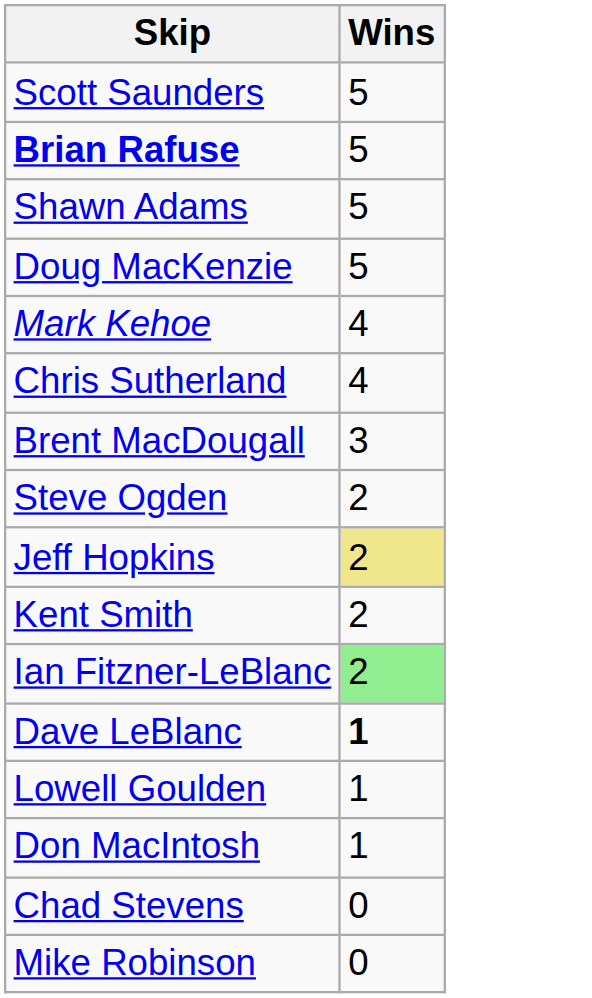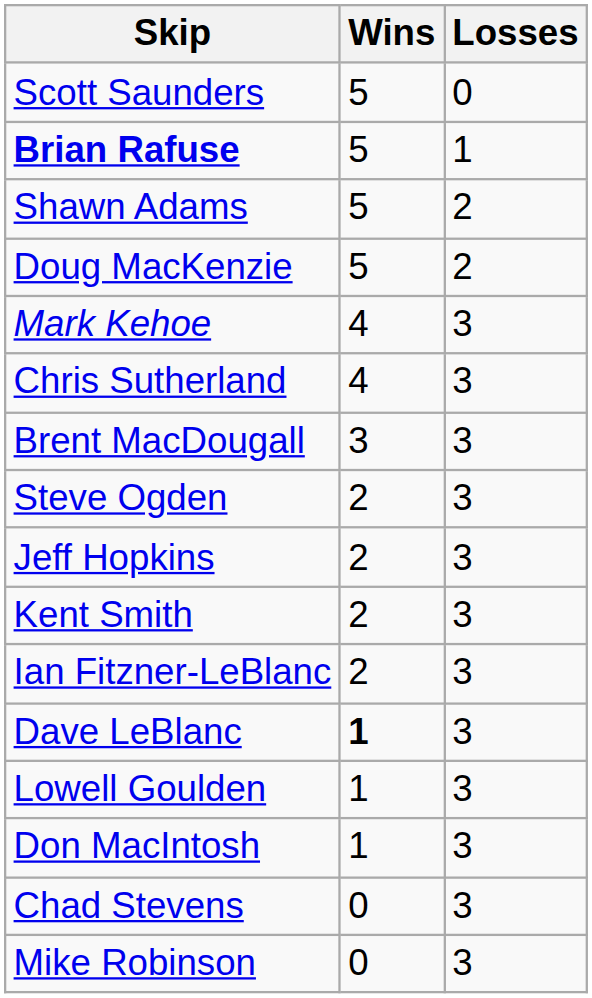 <table class="wikitable">
 <tr>
 <th>Skip</th>
 <th>Wins</th>
+<th>Losses</th>
 </tr>
 <tr>
 <td><a href='#'>Scott Saunders</a></td>
 <td>5</td>
+<td>0</td>
 </tr>
 <tr>
 <td><strong><a href='#'>Brian Rafuse</a></strong></td>
 <td>5</td>
+<td>1</td>
 </tr>
 <tr>
 <td><a href='#'>Shawn Adams</a></td>
 <td>5</td>
+<td>2</td>
 </tr>
 <tr>
 <td><a href='#'>Doug MacKenzie</a></td>
 <td>5</td>
+<td>2</td>
 </tr>
 <tr>
 <td><em><a href='#'>Mark Kehoe</a></em></td>
 <td>4</td>
+<td>3</td>
 </tr>
 <tr>
 <td><a href='#'>Chris Sutherland</a></td>
 <td>4</td>
+<td>3</td>
 </tr>
 <tr>
 <td><a href='#'>Brent MacDougall</a></td>
+<td>3</td>
 <td>3</td>
 </tr>
 <tr>
 <td><a href='#'>Steve Ogden</a></td>
 <td>2</td>
+<td>3</td>
 </tr>
 <tr>
 <td><a href='#'>Jeff Hopkins</a></td>
-<td style="background: khaki;">2</td>
+<td>2</td>
+<td>3</td>
 </tr>
 <tr>
 <td><a href='#'>Kent Smith</a></td>
 <td>2</td>
+<td>3</td>
 </tr>
 <tr>
 <td><a href='#'>Ian Fitzner-LeBlanc</a></td>
-<td style="background: lightgreen;">2</td>
+<td>2</td>
+<td>3</td>
 </tr>
 <tr>
 <td><a href='#'>Dave LeBlanc</a></td>
 <td><strong>1</strong></td>
+<td>3</td>
 </tr>
 <tr>
 <td><a href='#'>Lowell Goulden</a></td>
 <td>1</td>
+<td>3</td>
 </tr>
 <tr>
 <td><a href='#'>Don MacIntosh</a></td>
 <td>1</td>
+<td>3</td>
 </tr>
 <tr>
 <td><a href='#'>Chad Stevens</a></td>
 <td>0</td>
+<td>3</td>
 </tr>
 <tr>
 <td><a href='#'>Mike Robinson</a></td>
 <td>0</td>
+<td>3</td>
 </tr>
 </table>
